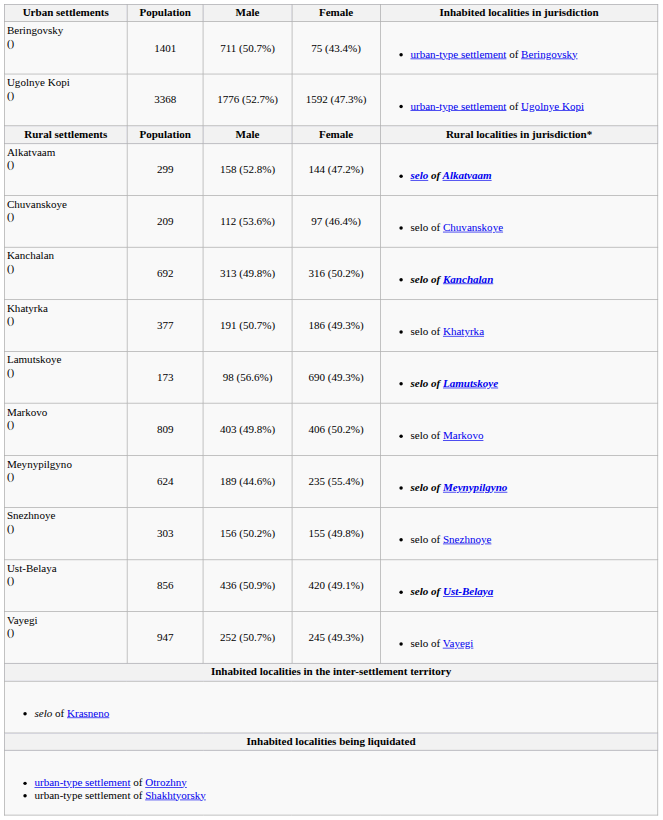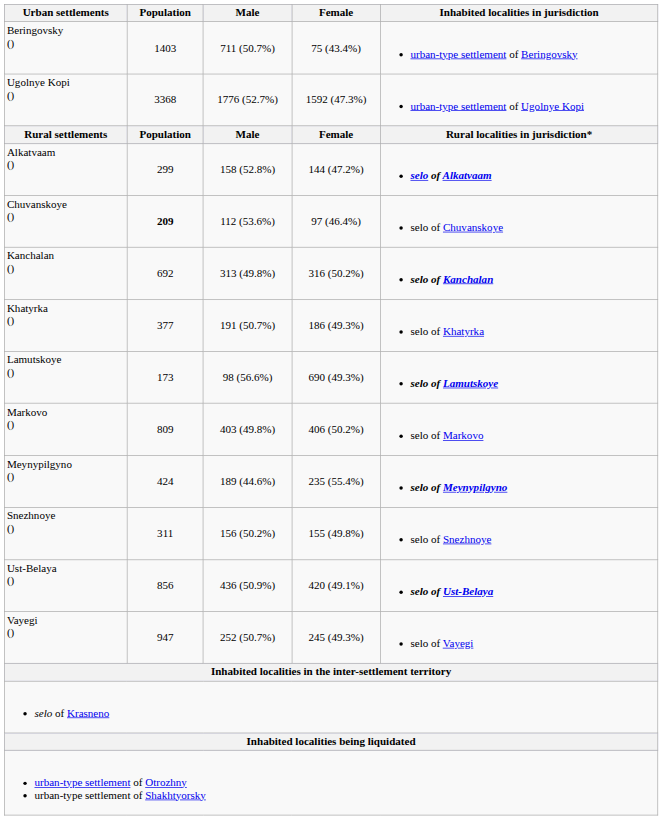 <table class="wikitable sortable" style="width:75%">
 <tr bgcolor="#CCCCFF" align="center">
 <th>Urban settlements</th>
 <th>Population</th>
 <th>Male</th>
 <th>Female</th>
 <th>Inhabited localities in jurisdiction</th>
 </tr>
 <tr>
 <td valign="top">Beringovsky<br>()</td>
-<td align="center">1401</td>
+<td align="center">1403</td>
 <td align="center">711 (50.7%)</td>
 <td align="center">75 (43.4%)</td>
 <td><br><ul><li><a href='#'>urban-type settlement</a> of <a href='#'>Beringovsky</a></li></ul></td>
 </tr>
 <tr>
 <td valign="top">Ugolnye Kopi<br>()</td>
 <td align="center">3368</td>
 <td align="center">1776 (52.7%)</td>
 <td align="center">1592 (47.3%)</td>
 <td><br><ul><li><a href='#'>urban-type settlement</a> of <a href='#'>Ugolnye Kopi</a></li></ul></td>
 </tr>
 <tr bgcolor="#CCCCFF" align="left">
 <th>Rural settlements</th>
 <th>Population</th>
 <th>Male</th>
 <th>Female</th>
 <th>Rural localities in jurisdiction*</th>
 </tr>
 <tr>
 <td valign="top">Alkatvaam<br>()</td>
 <td align="center">299</td>
 <td align="center">158 (52.8%)</td>
 <td align="center">144 (47.2%)</td>
 <td><br><ul><li><strong><em><a href='#'>selo</a><em> of <a href='#'>Alkatvaam</a><strong></li></ul></td>
 </tr>
 <tr>
 <td valign="top">Chuvanskoye<br>()</td>
-<td align="center">209</td>
+<td align="center"><strong>209</strong></td>
 <td align="center">112 (53.6%)</td>
 <td align="center">97 (46.4%)</td>
 <td><br><ul><li></em></strong>selo</em> of <a href='#'>Chuvanskoye</a></strong></li></ul></td>
 </tr>
 <tr>
 <td valign="top">Kanchalan<br>()</td>
 <td align="center">692</td>
 <td align="center">313 (49.8%)</td>
 <td align="center">316 (50.2%)</td>
 <td><br><ul><li><strong><em>selo<em> of <a href='#'>Kanchalan</a><strong></li></ul></td>
 </tr>
 <tr>
 <td valign="top">Khatyrka<br>()</td>
 <td align="center">377</td>
 <td align="center">191 (50.7%)</td>
 <td align="center">186 (49.3%)</td>
 <td><br><ul><li></em></strong>selo</em> of <a href='#'>Khatyrka</a></strong></li></ul></td>
 </tr>
 <tr>
 <td valign="top">Lamutskoye<br>()</td>
 <td align="center">173</td>
 <td align="center">98 (56.6%)</td>
 <td align="center">690 (49.3%)</td>
 <td><br><ul><li><strong><em>selo<em> of <a href='#'>Lamutskoye</a><strong></li></ul></td>
 </tr>
 <tr>
 <td valign="top">Markovo<br>()</td>
 <td align="center">809</td>
 <td align="center">403 (49.8%)</td>
 <td align="center">406 (50.2%)</td>
 <td><br><ul><li></em></strong>selo</em> of <a href='#'>Markovo</a></strong></li></ul></td>
 </tr>
 <tr>
 <td valign="top">Meynypilgyno<br>()</td>
-<td align="center">624</td>
+<td align="center">424</td>
 <td align="center">189 (44.6%)</td>
 <td align="center">235 (55.4%)</td>
 <td><br><ul><li><strong><em>selo<em> of <a href='#'>Meynypilgyno</a><strong></li></ul></td>
 </tr>
 <tr>
 <td valign="top">Snezhnoye<br>()</td>
-<td align="center">303</td>
+<td align="center">311</td>
 <td align="center">156 (50.2%)</td>
 <td align="center">155 (49.8%)</td>
 <td><br><ul><li></em></strong>selo</em> of <a href='#'>Snezhnoye</a></strong></li></ul></td>
 </tr>
 <tr>
 <td valign="top">Ust-Belaya<br>()</td>
 <td align="center">856</td>
 <td align="center">436 (50.9%)</td>
 <td align="center">420 (49.1%)</td>
 <td><br><ul><li><strong><em>selo<em> of <a href='#'>Ust-Belaya</a><strong></li></ul></td>
 </tr>
 <tr>
 <td valign="top">Vayegi<br>()</td>
 <td align="center">947</td>
 <td align="center">252 (50.7%)</td>
 <td align="center">245 (49.3%)</td>
 <td><br><ul><li></em></strong>selo</em> of <a href='#'>Vayegi</a></strong></li></ul></td>
 </tr>
 <tr bgcolor="#CCCCFF" align="left">
 <th colspan="5">Inhabited localities in the inter-settlement territory</th>
 </tr>
 <tr>
 <td colspan="5"><br><ul><li><em>selo</em> of <a href='#'>Krasneno</a></li></ul></td>
 </tr>
 <tr bgcolor="#CCCCFF" align="left">
 <th colspan="5">Inhabited localities being liquidated</th>
 </tr>
 <tr>
 <td colspan="5"><br><ul><li><a href='#'>urban-type settlement</a> of <a href='#'>Otrozhny</a></li><li>urban-type settlement of <a href='#'>Shakhtyorsky</a></li></ul></td>
 </tr>
 </table>
